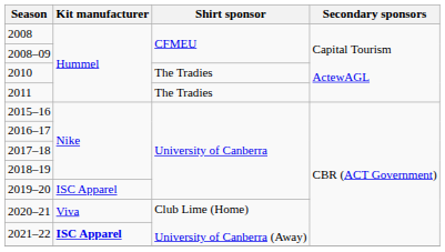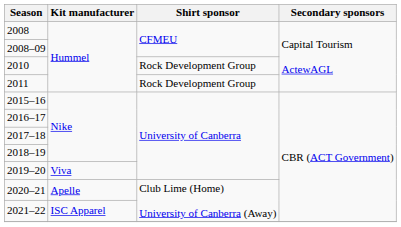 <table class="wikitable">
 <tr>
 <th>Season</th>
 <th>Kit manufacturer</th>
 <th>Shirt sponsor</th>
 <th>Secondary sponsors</th>
 </tr>
 <tr>
 <td>2008</td>
 <td rowspan="4"><a href='#'>Hummel</a></td>
 <td rowspan="2"><a href='#'>CFMEU</a></td>
 <td rowspan="4">Capital Tourism<br><br><a href='#'>ActewAGL</a></td>
 </tr>
 <tr>
 <td>2008–09</td>
 </tr>
 <tr>
 <td>2010</td>
-<td>The Tradies</td>
+<td>Rock Development Group</td>
 </tr>
 <tr>
 <td>2011</td>
-<td>The Tradies</td>
+<td>Rock Development Group</td>
 </tr>
 <tr>
 <td>2015–16</td>
 <td rowspan="4"><a href='#'>Nike</a></td>
 <td rowspan="5"><a href='#'>University of Canberra</a></td>
 <td rowspan="7">CBR (<a href='#'>ACT Government</a>)</td>
 </tr>
 <tr>
 <td>2016–17</td>
 </tr>
 <tr>
 <td>2017–18</td>
 </tr>
 <tr>
 <td>2018–19</td>
 </tr>
 <tr>
 <td>2019–20</td>
-<td><a href='#'>ISC Apparel</a></td>
+<td><a href='#'>Viva</a></td>
 </tr>
 <tr>
 <td>2020–21</td>
-<td><a href='#'>Viva</a></td>
+<td><a href='#'>Apelle</a></td>
 <td rowspan="2">Club Lime (Home) <br><br><a href='#'>University of Canberra</a> (Away)</td>
 </tr>
 <tr>
 <td>2021–22</td>
-<td><strong><a href='#'>ISC Apparel</a></strong></td>
+<td><a href='#'>ISC Apparel</a></td>
 </tr>
 <tr>
 </tr>
 </table>
